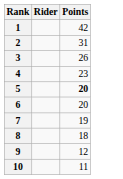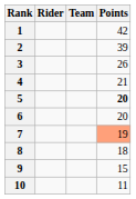 <table class="wikitable" margin-bottom:0;">
 <tr>
 <th scope="col">Rank</th>
 <th scope="col">Rider</th>
+<th scope="col">Team</th>
 <th scope="col">Points</th>
 </tr>
 <tr>
 <th scope="row">1</th>
 <td> </td>
+<td></td>
 <td align="right">42</td>
 </tr>
 <tr>
 <th scope="row">2</th>
 <td></td>
-<td align="right">31</td>
+<td></td>
+<td align="right">39</td>
 </tr>
 <tr>
 <th scope="row">3</th>
+<td></td>
 <td></td>
 <td align="right">26</td>
 </tr>
 <tr>
 <th scope="row">4</th>
 <td></td>
-<td align="right">23</td>
+<td></td>
+<td align="right">21</td>
 </tr>
 <tr>
 <th scope="row">5</th>
+<td></td>
 <td></td>
 <td align="right"><strong>20</strong></td>
 </tr>
 <tr>
 <th scope="row">6</th>
 <td> </td>
+<td></td>
 <td align="right">20</td>
 </tr>
 <tr>
 <th scope="row">7</th>
 <td></td>
-<td align="right">19</td>
+<td></td>
+<td align="right" style="background: lightsalmon;">19</td>
 </tr>
 <tr>
 <th scope="row">8</th>
 <td> </td>
+<td></td>
 <td align="right">18</td>
 </tr>
 <tr>
 <th scope="row">9</th>
 <td></td>
-<td align="right">12</td>
+<td></td>
+<td align="right">15</td>
 </tr>
 <tr>
 <th scope="row">10</th>
 <td></td>
+<td></td>
 <td align="right">11</td>
 </tr>
 </table>
